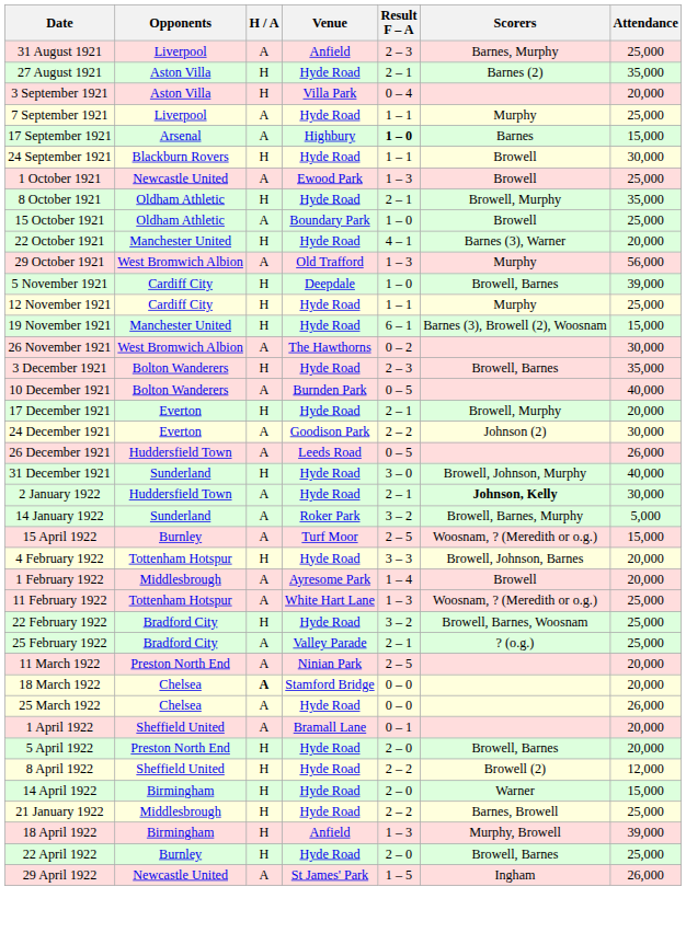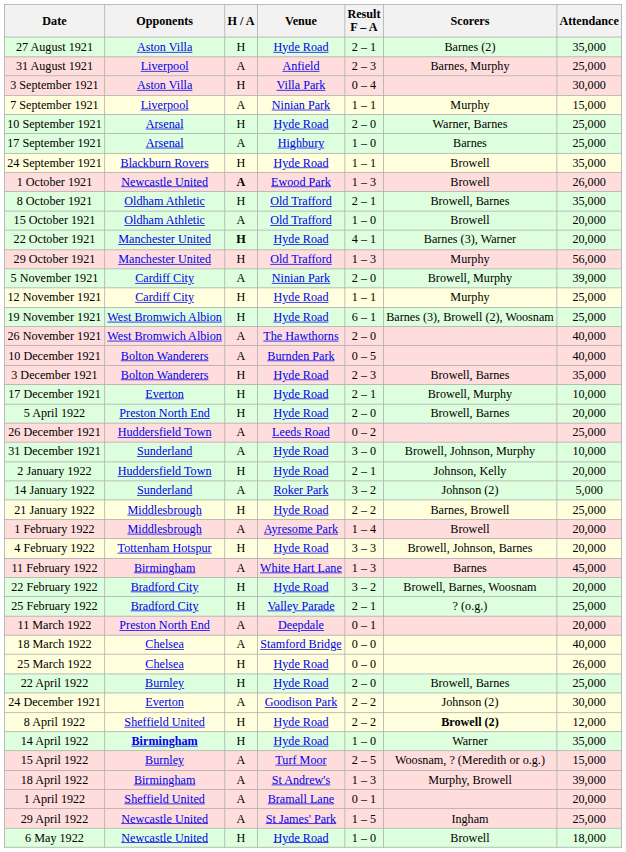 <table class="wikitable" style="text-align:center">
 <tr>
 <th>Date</th>
 <th>Opponents</th>
 <th>H / A</th>
 <th>Venue</th>
 <th>Result<br>F – A</th>
 <th>Scorers</th>
 <th>Attendance</th>
-</tr>
-<tr bgcolor="#ffdddd">
-<td>31 August 1921</td>
-<td><a href='#'>Liverpool</a></td>
-<td>A</td>
-<td><a href='#'>Anfield</a></td>
-<td>2 – 3</td>
-<td>Barnes, Murphy</td>
-<td>25,000</td>
 </tr>
 <tr bgcolor="#ddffdd">
 <td>27 August 1921</td>
 <td><a href='#'>Aston Villa</a></td>
 <td>H</td>
 <td><a href='#'>Hyde Road</a></td>
 <td>2 – 1</td>
 <td>Barnes (2)</td>
 <td>35,000</td>
 </tr>
 <tr bgcolor="#ffdddd">
+<td>31 August 1921</td>
+<td><a href='#'>Liverpool</a></td>
+<td>A</td>
+<td><a href='#'>Anfield</a></td>
+<td>2 – 3</td>
+<td>Barnes, Murphy</td>
+<td>25,000</td>
+</tr>
+<tr bgcolor="#ffdddd">
 <td>3 September 1921</td>
 <td><a href='#'>Aston Villa</a></td>
 <td>H</td>
 <td><a href='#'>Villa Park</a></td>
 <td>0 – 4</td>
 <td></td>
-<td>20,000</td>
+<td>30,000</td>
 </tr>
 <tr bgcolor="#ffffdd">
 <td>7 September 1921</td>
 <td><a href='#'>Liverpool</a></td>
 <td>A</td>
-<td><a href='#'>Hyde Road</a></td>
+<td><a href='#'>Ninian Park</a></td>
 <td>1 – 1</td>
 <td>Murphy</td>
+<td>15,000</td>
+</tr>
+<tr bgcolor="#ddffdd">
+<td>10 September 1921</td>
+<td><a href='#'>Arsenal</a></td>
+<td>H</td>
+<td><a href='#'>Hyde Road</a></td>
+<td>2 – 0</td>
+<td>Warner, Barnes</td>
 <td>25,000</td>
 </tr>
 <tr bgcolor="#ddffdd">
 <td>17 September 1921</td>
 <td><a href='#'>Arsenal</a></td>
 <td>A</td>
 <td><a href='#'>Highbury</a></td>
-<td><strong>1 – 0</strong></td>
+<td>1 – 0</td>
 <td>Barnes</td>
-<td>15,000</td>
+<td>25,000</td>
 </tr>
 <tr bgcolor="#ffffdd">
 <td>24 September 1921</td>
 <td><a href='#'>Blackburn Rovers</a></td>
 <td>H</td>
 <td><a href='#'>Hyde Road</a></td>
 <td>1 – 1</td>
 <td>Browell</td>
-<td>30,000</td>
+<td>35,000</td>
 </tr>
 <tr bgcolor="#ffdddd">
 <td>1 October 1921</td>
 <td><a href='#'>Newcastle United</a></td>
-<td>A</td>
+<td><strong>A</strong></td>
 <td><a href='#'>Ewood Park</a></td>
 <td>1 – 3</td>
 <td>Browell</td>
-<td>25,000</td>
+<td>26,000</td>
 </tr>
 <tr bgcolor="#ddffdd">
 <td>8 October 1921</td>
 <td><a href='#'>Oldham Athletic</a></td>
 <td>H</td>
-<td><a href='#'>Hyde Road</a></td>
+<td><a href='#'>Old Trafford</a></td>
 <td>2 – 1</td>
-<td>Browell, Murphy</td>
+<td>Browell, Barnes</td>
 <td>35,000</td>
 </tr>
 <tr bgcolor="#ddffdd">
 <td>15 October 1921</td>
 <td><a href='#'>Oldham Athletic</a></td>
 <td>A</td>
-<td><a href='#'>Boundary Park</a></td>
+<td><a href='#'>Old Trafford</a></td>
 <td>1 – 0</td>
 <td>Browell</td>
-<td>25,000</td>
+<td>20,000</td>
 </tr>
 <tr bgcolor="#ddffdd">
 <td>22 October 1921</td>
 <td><a href='#'>Manchester United</a></td>
-<td>H</td>
+<td><strong>H</strong></td>
 <td><a href='#'>Hyde Road</a></td>
 <td>4 – 1</td>
 <td>Barnes (3), Warner</td>
 <td>20,000</td>
 </tr>
 <tr bgcolor="#ffdddd">
 <td>29 October 1921</td>
-<td><a href='#'>West Bromwich Albion</a></td>
-<td>A</td>
+<td><a href='#'>Manchester United</a></td>
+<td>H</td>
 <td><a href='#'>Old Trafford</a></td>
 <td>1 – 3</td>
 <td>Murphy</td>
 <td>56,000</td>
 </tr>
 <tr bgcolor="#ddffdd">
 <td>5 November 1921</td>
 <td><a href='#'>Cardiff City</a></td>
-<td>H</td>
-<td><a href='#'>Deepdale</a></td>
-<td>1 – 0</td>
-<td>Browell, Barnes</td>
+<td>A</td>
+<td><a href='#'>Ninian Park</a></td>
+<td>2 – 0</td>
+<td>Browell, Murphy</td>
 <td>39,000</td>
 </tr>
 <tr bgcolor="#ffffdd">
 <td>12 November 1921</td>
 <td><a href='#'>Cardiff City</a></td>
 <td>H</td>
 <td><a href='#'>Hyde Road</a></td>
 <td>1 – 1</td>
 <td>Murphy</td>
 <td>25,000</td>
 </tr>
 <tr bgcolor="#ddffdd">
 <td>19 November 1921</td>
-<td><a href='#'>Manchester United</a></td>
+<td><a href='#'>West Bromwich Albion</a></td>
 <td>H</td>
 <td><a href='#'>Hyde Road</a></td>
 <td>6 – 1</td>
 <td>Barnes (3), Browell (2), Woosnam</td>
-<td>15,000</td>
+<td>25,000</td>
 </tr>
 <tr bgcolor="#ffdddd">
 <td>26 November 1921</td>
 <td><a href='#'>West Bromwich Albion</a></td>
 <td>A</td>
 <td><a href='#'>The Hawthorns</a></td>
-<td>0 – 2</td>
+<td>2 – 0</td>
 <td></td>
-<td>30,000</td>
+<td>40,000</td>
+</tr>
+<tr bgcolor="#ffdddd">
+<td>10 December 1921</td>
+<td><a href='#'>Bolton Wanderers</a></td>
+<td>A</td>
+<td><a href='#'>Burnden Park</a></td>
+<td>0 – 5</td>
+<td></td>
+<td>40,000</td>
 </tr>
 <tr bgcolor="#ffdddd">
 <td>3 December 1921</td>
 <td><a href='#'>Bolton Wanderers</a></td>
 <td>H</td>
 <td><a href='#'>Hyde Road</a></td>
 <td>2 – 3</td>
 <td>Browell, Barnes</td>
 <td>35,000</td>
 </tr>
-<tr bgcolor="#ffdddd">
-<td>10 December 1921</td>
-<td><a href='#'>Bolton Wanderers</a></td>
-<td>A</td>
-<td><a href='#'>Burnden Park</a></td>
-<td>0 – 5</td>
-<td></td>
-<td>40,000</td>
-</tr>
 <tr bgcolor="#ddffdd">
 <td>17 December 1921</td>
 <td><a href='#'>Everton</a></td>
 <td>H</td>
 <td><a href='#'>Hyde Road</a></td>
 <td>2 – 1</td>
 <td>Browell, Murphy</td>
+<td>10,000</td>
+</tr>
+<tr bgcolor="#ddffdd">
+<td>5 April 1922</td>
+<td><a href='#'>Preston North End</a></td>
+<td>H</td>
+<td><a href='#'>Hyde Road</a></td>
+<td>2 – 0</td>
+<td>Browell, Barnes</td>
 <td>20,000</td>
-</tr>
-<tr bgcolor="#ffffdd">
-<td>24 December 1921</td>
-<td><a href='#'>Everton</a></td>
-<td>A</td>
-<td><a href='#'>Goodison Park</a></td>
-<td>2 – 2</td>
-<td>Johnson (2)</td>
-<td>30,000</td>
 </tr>
 <tr bgcolor="#ffdddd">
 <td>26 December 1921</td>
 <td><a href='#'>Huddersfield Town</a></td>
 <td>A</td>
 <td><a href='#'>Leeds Road</a></td>
-<td>0 – 5</td>
+<td>0 – 2</td>
 <td></td>
-<td>26,000</td>
+<td>25,000</td>
 </tr>
 <tr bgcolor="#ddffdd">
 <td>31 December 1921</td>
 <td><a href='#'>Sunderland</a></td>
-<td>H</td>
+<td>A</td>
 <td><a href='#'>Hyde Road</a></td>
 <td>3 – 0</td>
 <td>Browell, Johnson, Murphy</td>
-<td>40,000</td>
+<td>10,000</td>
 </tr>
 <tr bgcolor="#ddffdd">
 <td>2 January 1922</td>
 <td><a href='#'>Huddersfield Town</a></td>
-<td>A</td>
+<td>H</td>
 <td><a href='#'>Hyde Road</a></td>
 <td>2 – 1</td>
-<td><strong>Johnson, Kelly</strong></td>
-<td>30,000</td>
+<td>Johnson, Kelly</td>
+<td>20,000</td>
 </tr>
 <tr bgcolor="#ddffdd">
 <td>14 January 1922</td>
 <td><a href='#'>Sunderland</a></td>
 <td>A</td>
 <td><a href='#'>Roker Park</a></td>
 <td>3 – 2</td>
-<td>Browell, Barnes, Murphy</td>
+<td>Johnson (2)</td>
 <td>5,000</td>
 </tr>
+<tr bgcolor="#ffffdd">
+<td>21 January 1922</td>
+<td><a href='#'>Middlesbrough</a></td>
+<td>H</td>
+<td><a href='#'>Hyde Road</a></td>
+<td>2 – 2</td>
+<td>Barnes, Browell</td>
+<td>25,000</td>
+</tr>
 <tr bgcolor="#ffdddd">
-<td>15 April 1922</td>
-<td><a href='#'>Burnley</a></td>
+<td>1 February 1922</td>
+<td><a href='#'>Middlesbrough</a></td>
 <td>A</td>
-<td><a href='#'>Turf Moor</a></td>
-<td>2 – 5</td>
-<td>Woosnam, ? (Meredith or o.g.)</td>
-<td>15,000</td>
+<td><a href='#'>Ayresome Park</a></td>
+<td>1 – 4</td>
+<td>Browell</td>
+<td>20,000</td>
 </tr>
 <tr bgcolor="#ffffdd">
 <td>4 February 1922</td>
 <td><a href='#'>Tottenham Hotspur</a></td>
 <td>H</td>
 <td><a href='#'>Hyde Road</a></td>
 <td>3 – 3</td>
 <td>Browell, Johnson, Barnes</td>
 <td>20,000</td>
 </tr>
 <tr bgcolor="#ffdddd">
-<td>1 February 1922</td>
-<td><a href='#'>Middlesbrough</a></td>
-<td>A</td>
-<td><a href='#'>Ayresome Park</a></td>
-<td>1 – 4</td>
-<td>Browell</td>
-<td>20,000</td>
-</tr>
-<tr bgcolor="#ffdddd">
 <td>11 February 1922</td>
-<td><a href='#'>Tottenham Hotspur</a></td>
+<td><a href='#'>Birmingham</a></td>
 <td>A</td>
 <td><a href='#'>White Hart Lane</a></td>
 <td>1 – 3</td>
-<td>Woosnam, ? (Meredith or o.g.)</td>
-<td>25,000</td>
+<td>Barnes</td>
+<td>45,000</td>
 </tr>
 <tr bgcolor="#ddffdd">
 <td>22 February 1922</td>
 <td><a href='#'>Bradford City</a></td>
 <td>H</td>
 <td><a href='#'>Hyde Road</a></td>
 <td>3 – 2</td>
 <td>Browell, Barnes, Woosnam</td>
-<td>25,000</td>
+<td>20,000</td>
 </tr>
 <tr bgcolor="#ddffdd">
 <td>25 February 1922</td>
 <td><a href='#'>Bradford City</a></td>
-<td>A</td>
+<td>H</td>
 <td><a href='#'>Valley Parade</a></td>
 <td>2 – 1</td>
 <td>? (o.g.)</td>
 <td>25,000</td>
 </tr>
 <tr bgcolor="#ffdddd">
 <td>11 March 1922</td>
 <td><a href='#'>Preston North End</a></td>
 <td>A</td>
-<td><a href='#'>Ninian Park</a></td>
-<td>2 – 5</td>
+<td><a href='#'>Deepdale</a></td>
+<td>0 – 1</td>
 <td></td>
 <td>20,000</td>
 </tr>
 <tr bgcolor="#ffffdd">
 <td>18 March 1922</td>
 <td><a href='#'>Chelsea</a></td>
-<td><strong>A</strong></td>
+<td>A</td>
 <td><a href='#'>Stamford Bridge</a></td>
 <td>0 – 0</td>
 <td></td>
-<td>20,000</td>
+<td>40,000</td>
 </tr>
 <tr bgcolor="#ffffdd">
 <td>25 March 1922</td>
 <td><a href='#'>Chelsea</a></td>
-<td>A</td>
+<td>H</td>
 <td><a href='#'>Hyde Road</a></td>
 <td>0 – 0</td>
 <td></td>
 <td>26,000</td>
+</tr>
+<tr bgcolor="#ddffdd">
+<td>22 April 1922</td>
+<td><a href='#'>Burnley</a></td>
+<td>H</td>
+<td><a href='#'>Hyde Road</a></td>
+<td>2 – 0</td>
+<td>Browell, Barnes</td>
+<td>25,000</td>
+</tr>
+<tr bgcolor="#ffffdd">
+<td>24 December 1921</td>
+<td><a href='#'>Everton</a></td>
+<td>A</td>
+<td><a href='#'>Goodison Park</a></td>
+<td>2 – 2</td>
+<td>Johnson (2)</td>
+<td>30,000</td>
+</tr>
+<tr bgcolor="#ffffdd">
+<td>8 April 1922</td>
+<td><a href='#'>Sheffield United</a></td>
+<td>H</td>
+<td><a href='#'>Hyde Road</a></td>
+<td>2 – 2</td>
+<td><strong>Browell (2)</strong></td>
+<td>12,000</td>
+</tr>
+<tr bgcolor="#ddffdd">
+<td>14 April 1922</td>
+<td><strong><a href='#'>Birmingham</a></strong></td>
+<td>H</td>
+<td><a href='#'>Hyde Road</a></td>
+<td>1 – 0</td>
+<td>Warner</td>
+<td>35,000</td>
+</tr>
+<tr bgcolor="#ffdddd">
+<td>15 April 1922</td>
+<td><a href='#'>Burnley</a></td>
+<td>A</td>
+<td><a href='#'>Turf Moor</a></td>
+<td>2 – 5</td>
+<td>Woosnam, ? (Meredith or o.g.)</td>
+<td>15,000</td>
+</tr>
+<tr bgcolor="#ffdddd">
+<td>18 April 1922</td>
+<td><a href='#'>Birmingham</a></td>
+<td>A</td>
+<td><a href='#'>St Andrew's</a></td>
+<td>1 – 3</td>
+<td>Murphy, Browell</td>
+<td>39,000</td>
 </tr>
 <tr bgcolor="#ffdddd">
 <td>1 April 1922</td>
 <td><a href='#'>Sheffield United</a></td>
 <td>A</td>
 <td><a href='#'>Bramall Lane</a></td>
 <td>0 – 1</td>
 <td></td>
 <td>20,000</td>
 </tr>
-<tr bgcolor="#ddffdd">
-<td>5 April 1922</td>
-<td><a href='#'>Preston North End</a></td>
-<td>H</td>
-<td><a href='#'>Hyde Road</a></td>
-<td>2 – 0</td>
-<td>Browell, Barnes</td>
-<td>20,000</td>
-</tr>
-<tr bgcolor="#ffffdd">
-<td>8 April 1922</td>
-<td><a href='#'>Sheffield United</a></td>
-<td>H</td>
-<td><a href='#'>Hyde Road</a></td>
-<td>2 – 2</td>
-<td>Browell (2)</td>
-<td>12,000</td>
-</tr>
-<tr bgcolor="#ddffdd">
-<td>14 April 1922</td>
-<td><a href='#'>Birmingham</a></td>
-<td>H</td>
-<td><a href='#'>Hyde Road</a></td>
-<td>2 – 0</td>
-<td>Warner</td>
-<td>15,000</td>
-</tr>
-<tr bgcolor="#ffffdd">
-<td>21 January 1922</td>
-<td><a href='#'>Middlesbrough</a></td>
-<td>H</td>
-<td><a href='#'>Hyde Road</a></td>
-<td>2 – 2</td>
-<td>Barnes, Browell</td>
-<td>25,000</td>
-</tr>
-<tr bgcolor="#ffdddd">
-<td>18 April 1922</td>
-<td><a href='#'>Birmingham</a></td>
-<td>H</td>
-<td><a href='#'>Anfield</a></td>
-<td>1 – 3</td>
-<td>Murphy, Browell</td>
-<td>39,000</td>
-</tr>
-<tr bgcolor="#ddffdd">
-<td>22 April 1922</td>
-<td><a href='#'>Burnley</a></td>
-<td>H</td>
-<td><a href='#'>Hyde Road</a></td>
-<td>2 – 0</td>
-<td>Browell, Barnes</td>
-<td>25,000</td>
-</tr>
 <tr bgcolor="#ffdddd">
 <td>29 April 1922</td>
 <td><a href='#'>Newcastle United</a></td>
 <td>A</td>
 <td><a href='#'>St James' Park</a></td>
 <td>1 – 5</td>
 <td>Ingham</td>
-<td>26,000</td>
+<td>25,000</td>
+</tr>
+<tr bgcolor="#ddffdd">
+<td>6 May 1922</td>
+<td><a href='#'>Newcastle United</a></td>
+<td>H</td>
+<td><a href='#'>Hyde Road</a></td>
+<td>1 – 0</td>
+<td>Browell</td>
+<td>18,000</td>
 </tr>
 </table>
